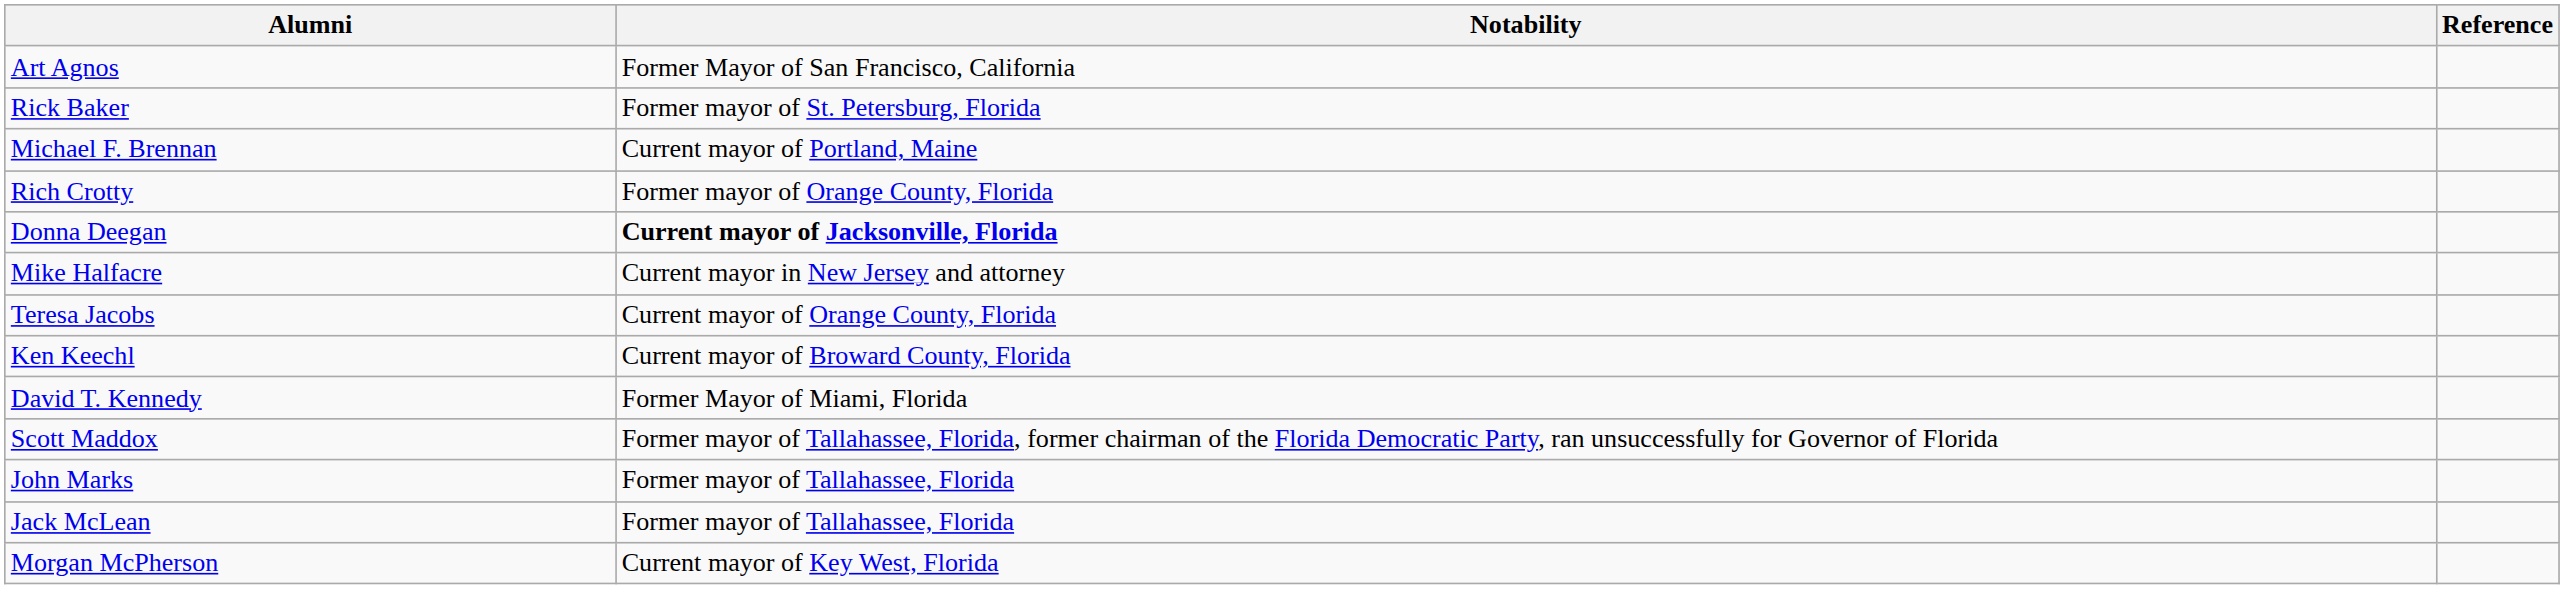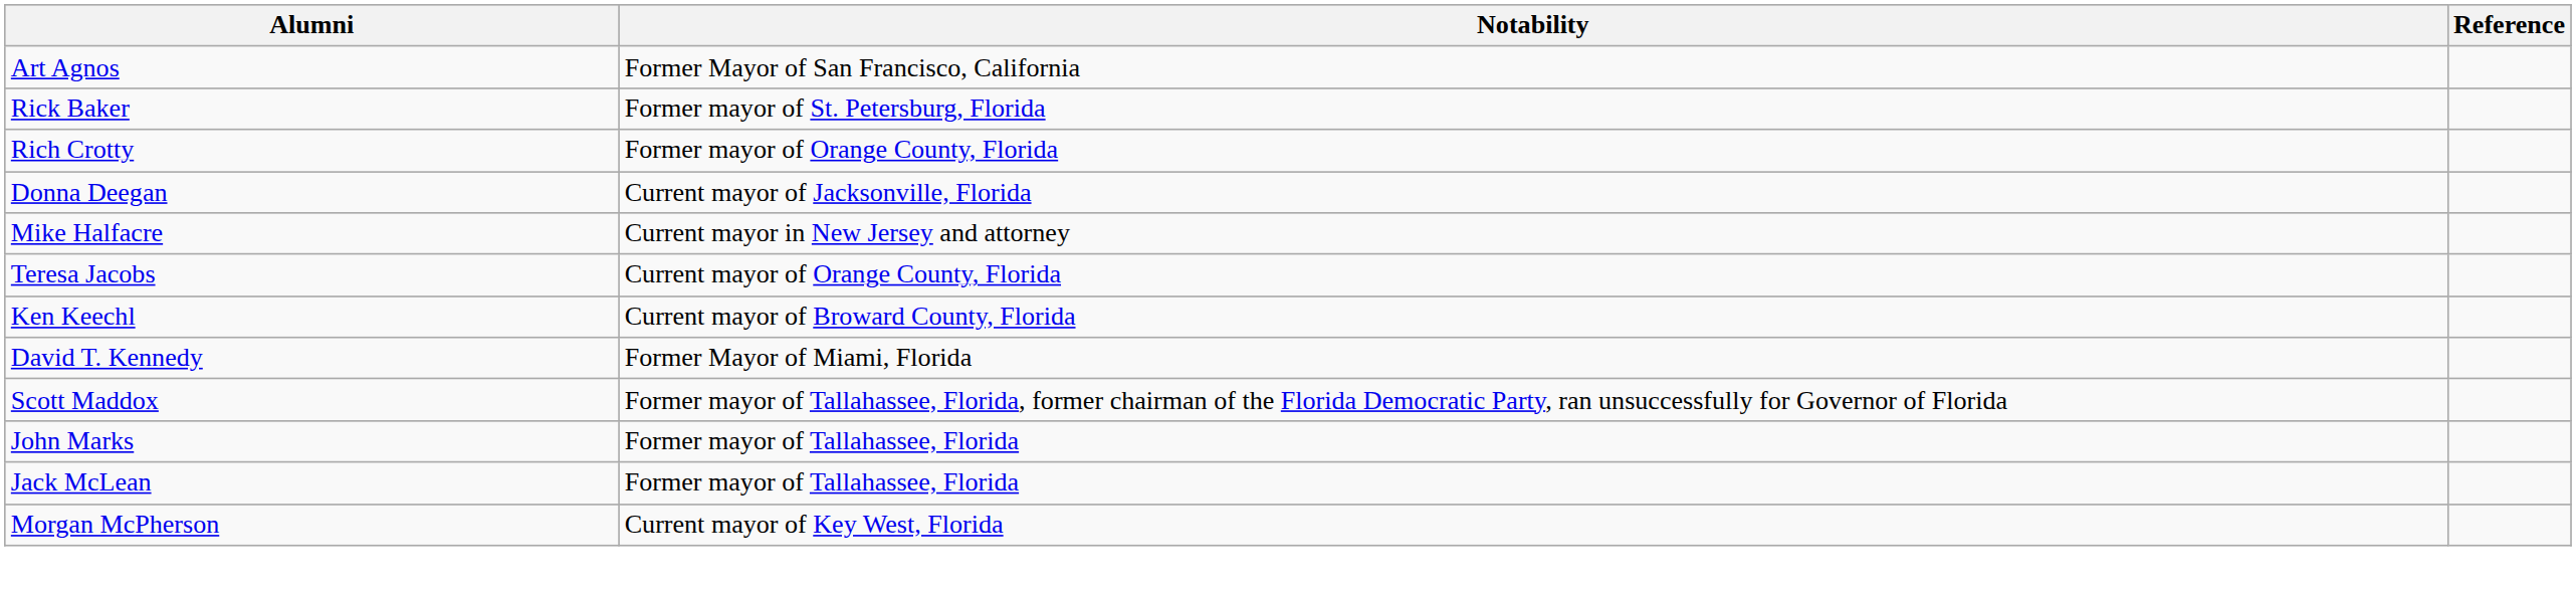 <table class="wikitable vertical-align-top">
 <tr>
 <th style="width:25%;">Alumni</th>
 <th style="width:75%;">Notability</th>
 <th style="width:*;" class="unsortable">Reference</th>
 </tr>
 <tr>
 <td><a href='#'>Art Agnos</a></td>
 <td>Former Mayor of San Francisco, California</td>
 <td></td>
 </tr>
 <tr>
 <td><a href='#'>Rick Baker</a></td>
 <td>Former mayor of <a href='#'>St. Petersburg, Florida</a></td>
 <td></td>
 </tr>
 <tr>
-<td><a href='#'>Michael F. Brennan</a></td>
-<td>Current mayor of <a href='#'>Portland, Maine</a></td>
-<td></td>
-</tr>
-<tr>
 <td><a href='#'>Rich Crotty</a></td>
 <td>Former mayor of <a href='#'>Orange County, Florida</a></td>
 <td></td>
 </tr>
 <tr>
 <td><a href='#'>Donna Deegan</a></td>
-<td><strong>Current mayor of <a href='#'>Jacksonville, Florida</a></strong></td>
+<td>Current mayor of <a href='#'>Jacksonville, Florida</a></td>
 <td></td>
 </tr>
 <tr>
 <td><a href='#'>Mike Halfacre</a></td>
 <td>Current mayor in <a href='#'>New Jersey</a> and attorney</td>
 <td></td>
 </tr>
 <tr>
 <td><a href='#'>Teresa Jacobs</a></td>
 <td>Current mayor of <a href='#'>Orange County, Florida</a></td>
 <td></td>
 </tr>
 <tr>
 <td><a href='#'>Ken Keechl</a></td>
 <td>Current mayor of <a href='#'>Broward County, Florida</a></td>
 <td></td>
 </tr>
 <tr>
 <td><a href='#'>David T. Kennedy</a></td>
 <td>Former Mayor of Miami, Florida</td>
 <td></td>
 </tr>
 <tr>
 <td><a href='#'>Scott Maddox</a></td>
 <td>Former mayor of <a href='#'>Tallahassee, Florida</a>, former chairman of the <a href='#'>Florida Democratic Party</a>, ran unsuccessfully for Governor of Florida</td>
 <td></td>
 </tr>
 <tr>
 <td><a href='#'>John Marks</a></td>
 <td>Former mayor of <a href='#'>Tallahassee, Florida</a></td>
 <td></td>
 </tr>
 <tr>
 <td><a href='#'>Jack McLean</a></td>
 <td>Former mayor of <a href='#'>Tallahassee, Florida</a></td>
 <td></td>
 </tr>
 <tr>
 <td><a href='#'>Morgan McPherson</a></td>
 <td>Current mayor of <a href='#'>Key West, Florida</a></td>
 <td></td>
 </tr>
 </table>
